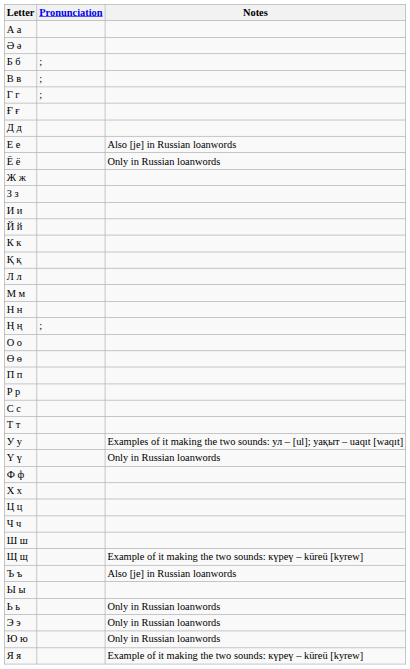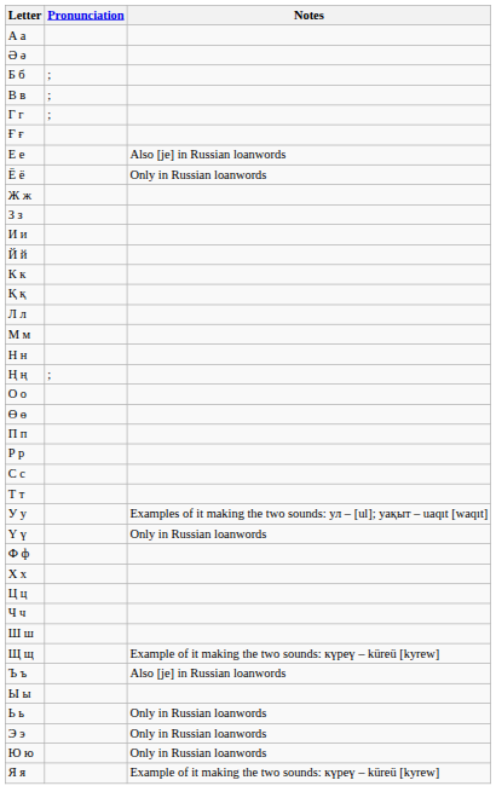 <table class="wikitable">
 <tr>
 <th>Letter</th>
 <th><a href='#'>Pronunciation</a></th>
 <th>Notes</th>
 </tr>
 <tr>
 <td>А а</td>
 <td></td>
 <td></td>
 </tr>
 <tr>
 <td>Ә ә</td>
 <td></td>
 <td></td>
 </tr>
 <tr>
 <td>Б б</td>
 <td>; </td>
 <td></td>
 </tr>
 <tr>
 <td>В в</td>
 <td>; </td>
 <td></td>
 </tr>
 <tr>
 <td>Г г</td>
 <td>; </td>
 <td></td>
 </tr>
 <tr>
 <td>Ғ ғ</td>
-<td></td>
-<td></td>
-</tr>
-<tr>
-<td>Д д</td>
 <td></td>
 <td></td>
 </tr>
 <tr>
 <td>Е е</td>
 <td></td>
 <td>Also [je] in Russian loanwords</td>
 </tr>
 <tr>
 <td>Ё ё</td>
 <td></td>
 <td>Only in Russian loanwords</td>
 </tr>
 <tr>
 <td>Ж ж</td>
 <td></td>
 <td></td>
 </tr>
 <tr>
 <td>З з</td>
 <td></td>
 <td></td>
 </tr>
 <tr>
 <td>И и</td>
 <td></td>
 <td></td>
 </tr>
 <tr>
 <td>Й й</td>
 <td></td>
 <td></td>
 </tr>
 <tr>
 <td>К к</td>
 <td></td>
 <td></td>
 </tr>
 <tr>
 <td>Қ қ</td>
 <td></td>
 <td></td>
 </tr>
 <tr>
 <td>Л л</td>
 <td></td>
 <td></td>
 </tr>
 <tr>
 <td>М м</td>
 <td></td>
 <td></td>
 </tr>
 <tr>
 <td>Н н</td>
 <td></td>
 <td></td>
 </tr>
 <tr>
 <td>Ң ң</td>
 <td>; </td>
 <td></td>
 </tr>
 <tr>
 <td>О о</td>
 <td></td>
 <td></td>
 </tr>
 <tr>
 <td>Ө ө</td>
 <td></td>
 <td></td>
 </tr>
 <tr>
 <td>П п</td>
 <td></td>
 <td></td>
 </tr>
 <tr>
 <td>Р р</td>
 <td></td>
 <td></td>
 </tr>
 <tr>
 <td>С с</td>
 <td></td>
 <td></td>
 </tr>
 <tr>
 <td>Т т</td>
 <td></td>
 <td></td>
 </tr>
 <tr>
 <td>У у</td>
 <td></td>
 <td>Examples of it making the two sounds: ул – [ul]; уақыт – uaqıt [waqıt]</td>
 </tr>
 <tr>
 <td>Ү ү</td>
 <td></td>
 <td>Only in Russian loanwords</td>
 </tr>
 <tr>
 <td>Ф ф</td>
 <td></td>
 <td></td>
 </tr>
 <tr>
 <td>Х х</td>
 <td></td>
 <td></td>
 </tr>
 <tr>
 <td>Ц ц</td>
 <td></td>
 <td></td>
 </tr>
 <tr>
 <td>Ч ч</td>
 <td></td>
 <td></td>
 </tr>
 <tr>
 <td>Ш ш</td>
 <td></td>
 <td></td>
 </tr>
 <tr>
 <td>Щ щ</td>
 <td></td>
 <td>Example of it making the two sounds: күреү – küreü [kyrew]</td>
 </tr>
 <tr>
 <td>Ъ ъ</td>
 <td></td>
 <td>Also [je] in Russian loanwords</td>
 </tr>
 <tr>
 <td>Ы ы</td>
 <td></td>
 <td></td>
 </tr>
 <tr>
 <td>Ь ь</td>
 <td></td>
 <td>Only in Russian loanwords</td>
 </tr>
 <tr>
 <td>Э э</td>
 <td></td>
 <td>Only in Russian loanwords</td>
 </tr>
 <tr>
 <td>Ю ю</td>
 <td></td>
 <td>Only in Russian loanwords</td>
 </tr>
 <tr>
 <td>Я я</td>
 <td></td>
 <td>Example of it making the two sounds: күреү – küreü [kyrew]</td>
 </tr>
 </table>
